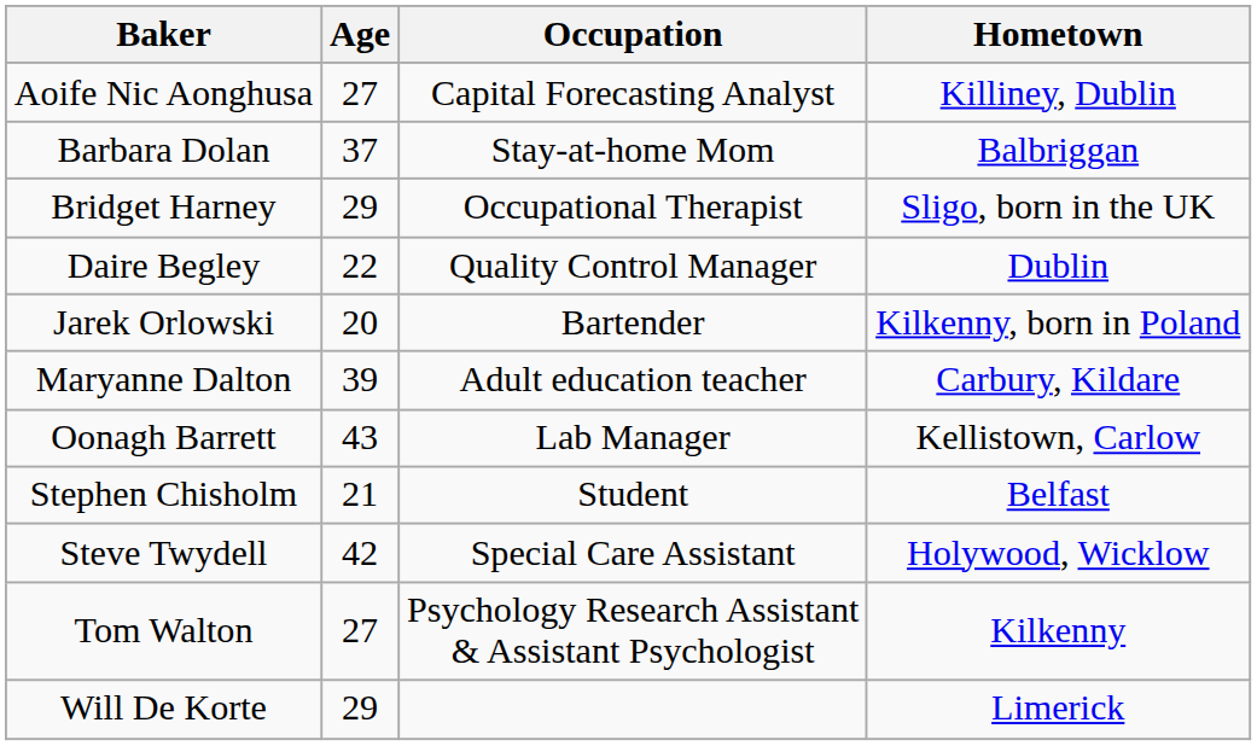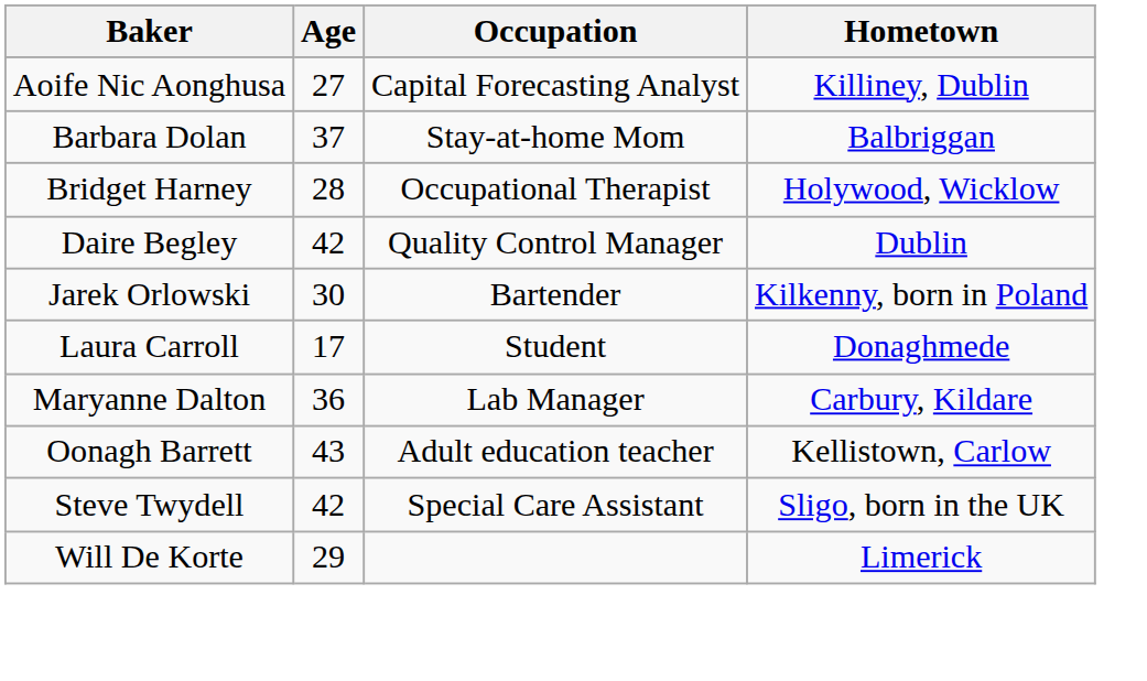 <table class="wikitable" style="text-align:center">
 <tr>
 <th>Baker</th>
 <th>Age</th>
 <th>Occupation</th>
 <th>Hometown</th>
 </tr>
 <tr>
 <td>Aoife Nic Aonghusa</td>
 <td>27</td>
 <td>Capital Forecasting Analyst</td>
 <td><a href='#'>Killiney</a>, <a href='#'>Dublin</a></td>
 </tr>
 <tr>
 <td>Barbara Dolan</td>
 <td>37</td>
 <td>Stay-at-home Mom</td>
 <td><a href='#'>Balbriggan</a></td>
 </tr>
 <tr>
 <td>Bridget Harney</td>
-<td>29</td>
+<td>28</td>
 <td>Occupational Therapist</td>
-<td><a href='#'>Sligo</a>, born in the UK</td>
+<td><a href='#'>Holywood</a>, <a href='#'>Wicklow</a></td>
 </tr>
 <tr>
 <td>Daire Begley</td>
-<td>22</td>
+<td>42</td>
 <td>Quality Control Manager</td>
 <td><a href='#'>Dublin</a></td>
 </tr>
 <tr>
 <td>Jarek Orlowski</td>
-<td>20</td>
+<td>30</td>
 <td>Bartender</td>
 <td><a href='#'>Kilkenny</a>, born in <a href='#'>Poland</a></td>
 </tr>
 <tr>
+<td>Laura Carroll</td>
+<td>17</td>
+<td>Student</td>
+<td><a href='#'>Donaghmede</a></td>
+</tr>
+<tr>
 <td>Maryanne Dalton</td>
-<td>39</td>
-<td>Adult education teacher</td>
+<td>36</td>
+<td>Lab Manager</td>
 <td><a href='#'>Carbury</a>, <a href='#'>Kildare</a></td>
 </tr>
 <tr>
 <td>Oonagh Barrett</td>
 <td>43</td>
-<td>Lab Manager</td>
+<td>Adult education teacher</td>
 <td>Kellistown, <a href='#'>Carlow</a></td>
-</tr>
-<tr>
-<td>Stephen Chisholm</td>
-<td>21</td>
-<td>Student</td>
-<td><a href='#'>Belfast</a></td>
 </tr>
 <tr>
 <td>Steve Twydell</td>
 <td>42</td>
 <td>Special Care Assistant</td>
-<td><a href='#'>Holywood</a>, <a href='#'>Wicklow</a></td>
-</tr>
-<tr>
-<td>Tom Walton</td>
-<td>27</td>
-<td>Psychology Research Assistant<br>& Assistant Psychologist</td>
-<td><a href='#'>Kilkenny</a></td>
+<td><a href='#'>Sligo</a>, born in the UK</td>
 </tr>
 <tr>
 <td>Will De Korte</td>
 <td>29</td>
 <td></td>
 <td><a href='#'>Limerick</a></td>
 </tr>
 </table>
